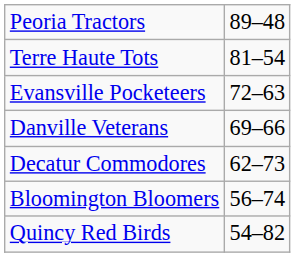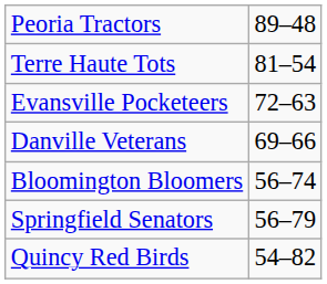 <table class="wikitable">
 <tr>
 <td><a href='#'>Peoria Tractors</a></td>
 <td>89–48</td>
 </tr>
 <tr>
 <td><a href='#'>Terre Haute Tots</a></td>
 <td>81–54</td>
 </tr>
 <tr>
 <td><a href='#'>Evansville Pocketeers</a></td>
 <td>72–63</td>
 </tr>
 <tr>
 <td><a href='#'>Danville Veterans</a></td>
 <td>69–66</td>
 </tr>
 <tr>
-<td><a href='#'>Decatur Commodores</a></td>
-<td>62–73</td>
+<td><a href='#'>Bloomington Bloomers</a></td>
+<td>56–74</td>
 </tr>
 <tr>
-<td><a href='#'>Bloomington Bloomers</a></td>
-<td>56–74</td>
+<td><a href='#'>Springfield Senators</a></td>
+<td>56–79</td>
 </tr>
 <tr>
 <td><a href='#'>Quincy Red Birds</a></td>
 <td>54–82</td>
 </tr>
 </table>
